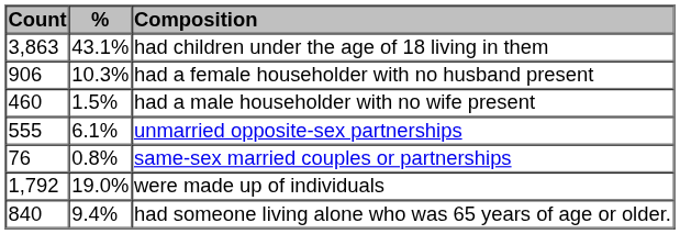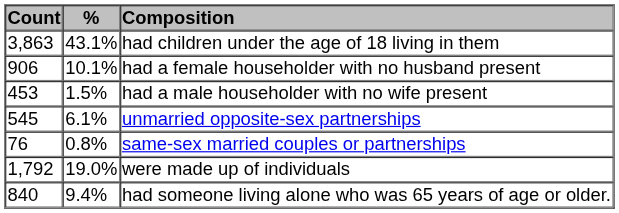 <table border=1 cellspacing=0>
 <tr bgcolor=silver>
 <th align=left>Count</th>
 <th>%</th>
 <th align=left>Composition</th>
 </tr>
 <tr>
 <td>3,863</td>
 <td>43.1%</td>
 <td>had children under the age of 18 living in them</td>
 </tr>
 <tr>
 <td>906</td>
-<td>10.3%</td>
+<td>10.1%</td>
 <td>had a female householder with no husband present</td>
 </tr>
 <tr>
-<td>460</td>
+<td>453</td>
 <td>1.5%</td>
 <td>had a male householder with no wife present</td>
 </tr>
 <tr>
-<td>555</td>
+<td>545</td>
 <td>6.1%</td>
 <td><a href='#'>unmarried opposite-sex partnerships</a></td>
 </tr>
 <tr>
 <td>76</td>
 <td>0.8%</td>
 <td><a href='#'>same-sex married couples or partnerships</a></td>
 </tr>
 <tr>
 <td>1,792</td>
 <td>19.0%</td>
 <td>were made up of individuals</td>
 </tr>
 <tr>
 <td>840</td>
 <td>9.4%</td>
 <td>had someone living alone who was 65 years of age or older.</td>
 </tr>
 </table>
